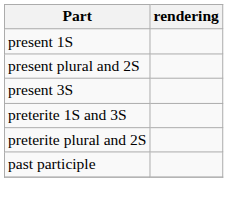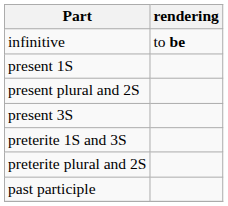 <table class="wikitable">
 <tr>
 <th>Part</th>
 <th>rendering</th>
+</tr>
+<tr>
+<td>infinitive</td>
+<td>to <strong>be</strong></td>
 </tr>
 <tr>
 <td>present 1S</td>
 <td><strong></strong></td>
 </tr>
 <tr>
 <td>present plural and 2S</td>
 <td><strong></strong></td>
 </tr>
 <tr>
 <td>present 3S</td>
 <td><strong></strong></td>
 </tr>
 <tr>
 <td>preterite 1S and 3S</td>
 <td><strong></strong></td>
 </tr>
 <tr>
 <td>preterite plural and 2S</td>
 <td><strong></strong></td>
 </tr>
 <tr>
 <td>past participle</td>
 <td><strong></strong></td>
 </tr>
 <tr>
 </tr>
 </table>
